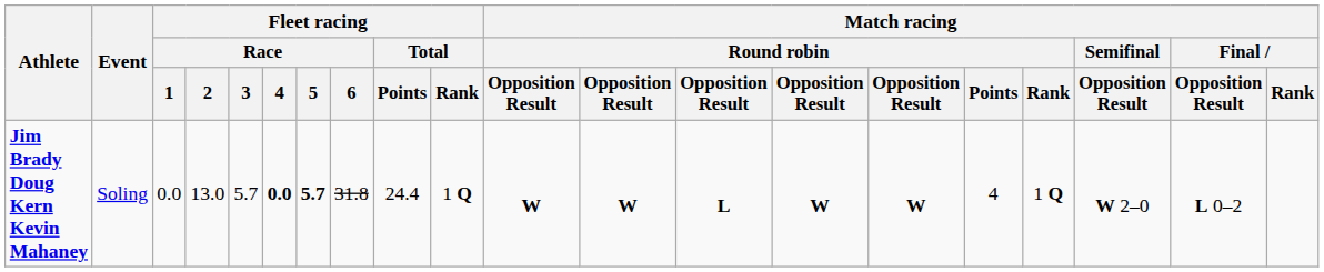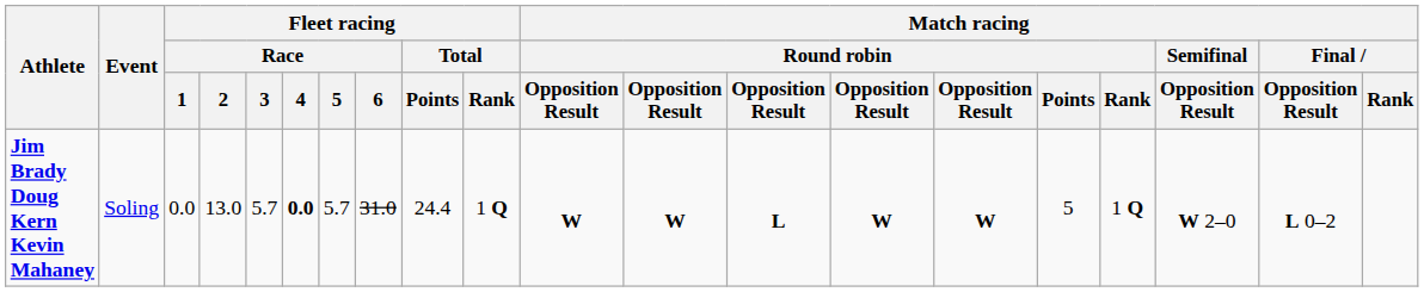 <table class=wikitable style=font-size:90%;text-align:center>
 <tr>
 <th rowspan=3>Athlete</th>
 <th rowspan=3>Event</th>
 <th colspan=8>Fleet racing</th>
 <th colspan=10>Match racing</th>
 </tr>
 <tr style=font-size:95%>
 <th colspan=6>Race</th>
 <th colspan=2>Total</th>
 <th colspan=7>Round robin</th>
 <th>Semifinal</th>
 <th colspan=2>Final / </th>
 </tr>
 <tr style=font-size:95%>
 <th>1</th>
 <th>2</th>
 <th>3</th>
 <th>4</th>
 <th>5</th>
 <th>6</th>
 <th>Points</th>
 <th>Rank</th>
 <th>Opposition<br>Result</th>
 <th>Opposition<br>Result</th>
 <th>Opposition<br>Result</th>
 <th>Opposition<br>Result</th>
 <th>Opposition<br>Result</th>
 <th>Points</th>
 <th>Rank</th>
 <th>Opposition<br>Result</th>
 <th>Opposition<br>Result</th>
 <th>Rank</th>
 </tr>
 <tr>
 <td align=left><strong><a href='#'>Jim Brady</a><br><a href='#'>Doug Kern</a><br><a href='#'>Kevin Mahaney</a></strong></td>
 <td align=left><a href='#'>Soling</a></td>
 <td>0.0</td>
 <td>13.0</td>
 <td>5.7</td>
 <td><strong>0.0</strong></td>
-<td><strong>5.7</strong></td>
-<td><s>31.8</s></td>
+<td>5.7</td>
+<td><s>31.0</s></td>
 <td>24.4</td>
 <td>1 <strong>Q</strong></td>
 <td><br><strong>W</strong></td>
 <td><br><strong>W</strong></td>
 <td><br><strong>L</strong></td>
 <td><br><strong>W</strong></td>
 <td><br><strong>W</strong></td>
-<td>4</td>
+<td>5</td>
 <td>1 <strong>Q</strong></td>
 <td><br><strong>W</strong> 2–0</td>
 <td><br><strong>L</strong> 0–2</td>
 <td></td>
 </tr>
 </table>
